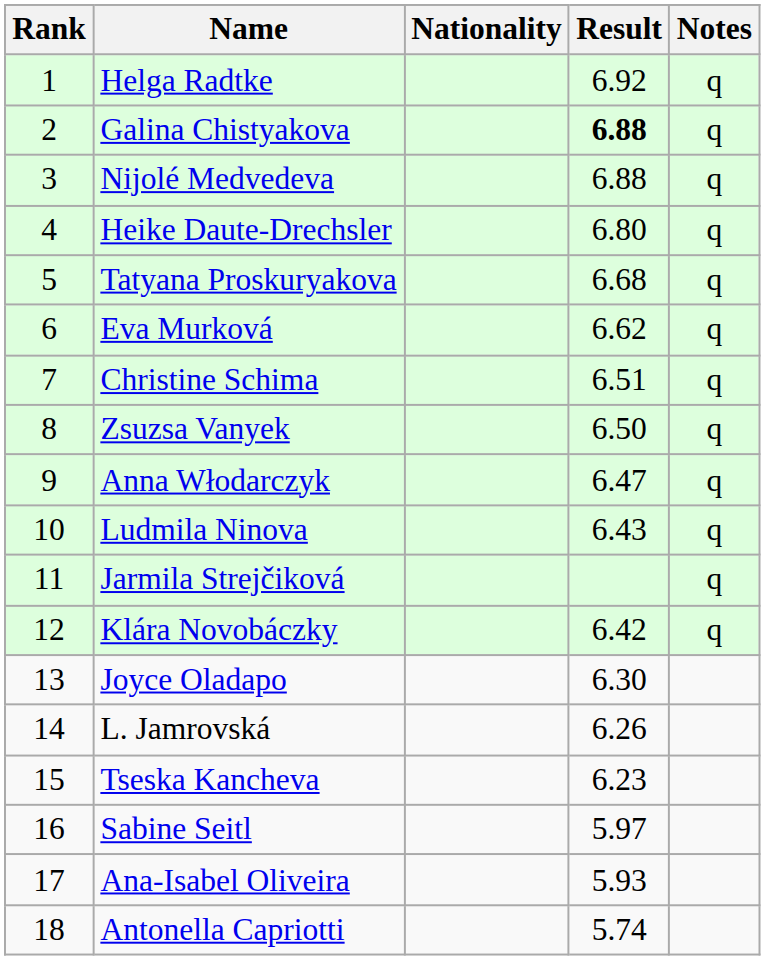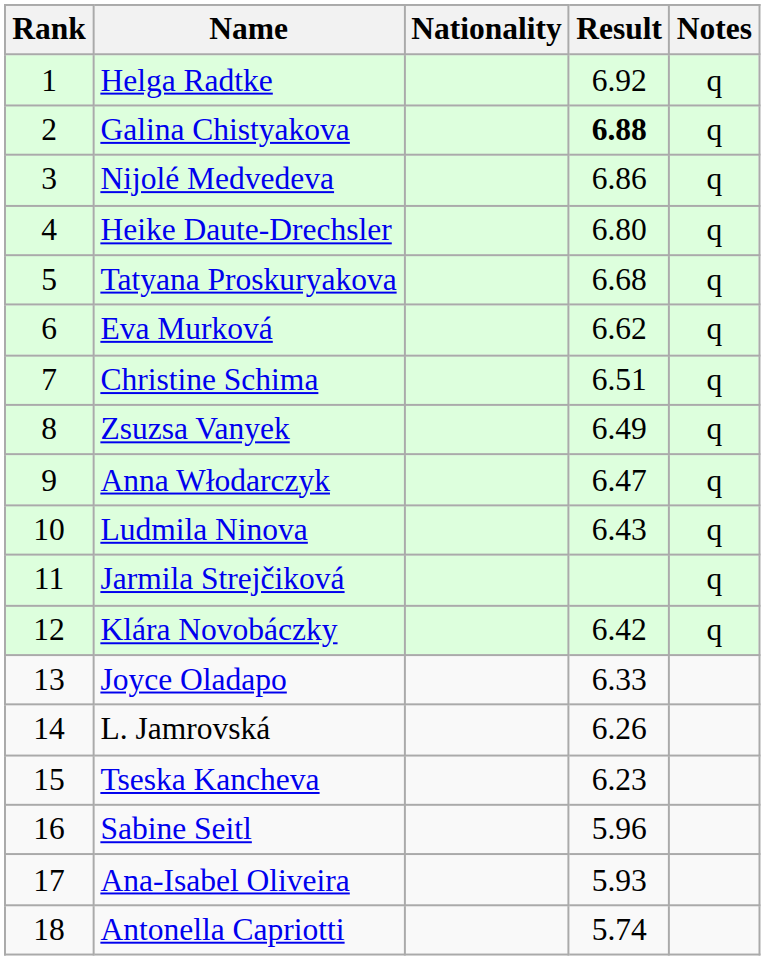 <table class="wikitable sortable" style="text-align:center">
 <tr>
 <th>Rank</th>
 <th>Name</th>
 <th>Nationality</th>
 <th>Result</th>
 <th>Notes</th>
 </tr>
 <tr bgcolor=ddffdd>
 <td>1</td>
 <td align="left"><a href='#'>Helga Radtke</a></td>
 <td align=left></td>
 <td>6.92</td>
 <td>q</td>
 </tr>
 <tr bgcolor=ddffdd>
 <td>2</td>
 <td align="left"><a href='#'>Galina Chistyakova</a></td>
 <td align=left></td>
 <td><strong>6.88</strong></td>
 <td>q</td>
 </tr>
 <tr bgcolor=ddffdd>
 <td>3</td>
 <td align="left"><a href='#'>Nijolé Medvedeva</a></td>
 <td align=left></td>
-<td>6.88</td>
+<td>6.86</td>
 <td>q</td>
 </tr>
 <tr bgcolor=ddffdd>
 <td>4</td>
 <td align="left"><a href='#'>Heike Daute-Drechsler</a></td>
 <td align=left></td>
 <td>6.80</td>
 <td>q</td>
 </tr>
 <tr bgcolor=ddffdd>
 <td>5</td>
 <td align="left"><a href='#'>Tatyana Proskuryakova</a></td>
 <td align=left></td>
 <td>6.68</td>
 <td>q</td>
 </tr>
 <tr bgcolor=ddffdd>
 <td>6</td>
 <td align="left"><a href='#'>Eva Murková</a></td>
 <td align=left></td>
 <td>6.62</td>
 <td>q</td>
 </tr>
 <tr bgcolor=ddffdd>
 <td>7</td>
 <td align="left"><a href='#'>Christine Schima</a></td>
 <td align=left></td>
 <td>6.51</td>
 <td>q</td>
 </tr>
 <tr bgcolor=ddffdd>
 <td>8</td>
 <td align="left"><a href='#'>Zsuzsa Vanyek</a></td>
 <td align=left></td>
-<td>6.50</td>
+<td>6.49</td>
 <td>q</td>
 </tr>
 <tr bgcolor=ddffdd>
 <td>9</td>
 <td align="left"><a href='#'>Anna Włodarczyk</a></td>
 <td align=left></td>
 <td>6.47</td>
 <td>q</td>
 </tr>
 <tr bgcolor=ddffdd>
 <td>10</td>
 <td align="left"><a href='#'>Ludmila Ninova</a></td>
 <td align=left></td>
 <td>6.43</td>
 <td>q</td>
 </tr>
 <tr bgcolor=ddffdd>
 <td>11</td>
 <td align="left"><a href='#'>Jarmila Strejčiková</a></td>
 <td align=left></td>
 <td></td>
 <td>q</td>
 </tr>
 <tr bgcolor=ddffdd>
 <td>12</td>
 <td align="left"><a href='#'>Klára Novobáczky</a></td>
 <td align=left></td>
 <td>6.42</td>
 <td>q</td>
 </tr>
 <tr>
 <td>13</td>
 <td align="left"><a href='#'>Joyce Oladapo</a></td>
 <td align=left></td>
-<td>6.30</td>
+<td>6.33</td>
 <td></td>
 </tr>
 <tr>
 <td>14</td>
 <td align="left">L. Jamrovská</td>
 <td align=left></td>
 <td>6.26</td>
 <td></td>
 </tr>
 <tr>
 <td>15</td>
 <td align="left"><a href='#'>Tseska Kancheva</a></td>
 <td align=left></td>
 <td>6.23</td>
 <td></td>
 </tr>
 <tr>
 <td>16</td>
 <td align="left"><a href='#'>Sabine Seitl</a></td>
 <td align=left></td>
-<td>5.97</td>
+<td>5.96</td>
 <td></td>
 </tr>
 <tr>
 <td>17</td>
 <td align="left"><a href='#'>Ana-Isabel Oliveira</a></td>
 <td align=left></td>
 <td>5.93</td>
 <td></td>
 </tr>
 <tr>
 <td>18</td>
 <td align="left"><a href='#'>Antonella Capriotti</a></td>
 <td align=left></td>
 <td>5.74</td>
 <td></td>
 </tr>
 </table>
